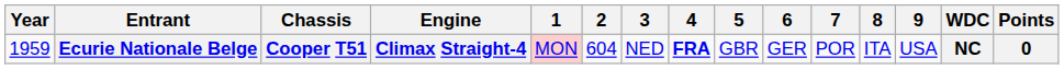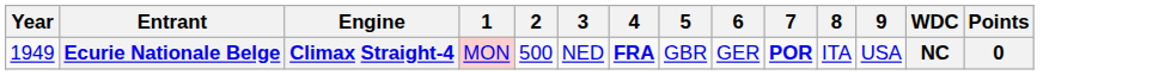 <table class="wikitable" style="text-align:center; font-size:90%">
 <tr>
 <th>Year</th>
 <th>Entrant</th>
-<th>Chassis</th>
 <th>Engine</th>
 <th>1</th>
 <th>2</th>
 <th>3</th>
 <th>4</th>
 <th>5</th>
 <th>6</th>
 <th>7</th>
 <th>8</th>
 <th>9</th>
 <th>WDC</th>
 <th>Points</th>
 </tr>
 <tr>
-<td><a href='#'>1959</a></td>
+<td><a href='#'>1949</a></td>
 <th><a href='#'>Ecurie Nationale Belge</a></th>
-<th><a href='#'>Cooper</a> <a href='#'>T51</a></th>
 <th><a href='#'>Climax</a> <a href='#'>Straight-4</a></th>
 <td style="background:#FFCFCF;"><a href='#'>MON</a><br></td>
-<td><a href='#'>604</a></td>
+<td><a href='#'>500</a></td>
 <td><a href='#'>NED</a></td>
 <td><strong><a href='#'>FRA</a></strong></td>
 <td><a href='#'>GBR</a></td>
 <td><a href='#'>GER</a></td>
-<td><a href='#'>POR</a></td>
+<td><strong><a href='#'>POR</a></strong></td>
 <td><a href='#'>ITA</a></td>
 <td><a href='#'>USA</a></td>
 <th>NC</th>
 <th>0</th>
 </tr>
 </table>
